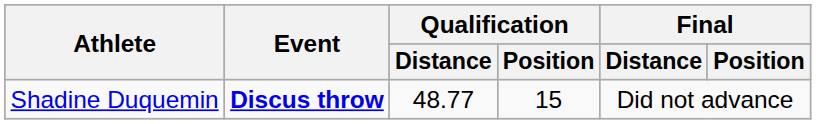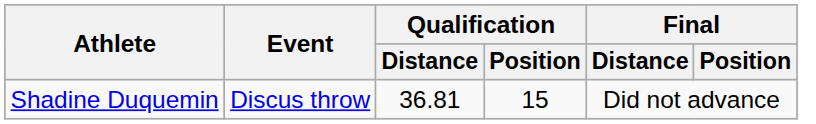 <table class=wikitable style="font-size:90%">
 <tr>
 <th rowspan="2">Athlete</th>
 <th rowspan="2">Event</th>
 <th colspan="2">Qualification</th>
 <th colspan="2">Final</th>
 </tr>
 <tr style="font-size:95%">
 <th>Distance</th>
 <th>Position</th>
 <th>Distance</th>
 <th>Position</th>
 </tr>
 <tr align=center>
 <td align=left><a href='#'>Shadine Duquemin</a></td>
-<td style="text-align:left;"><strong><a href='#'>Discus throw</a></strong></td>
-<td>48.77</td>
+<td style="text-align:left;"><a href='#'>Discus throw</a></td>
+<td>36.81</td>
 <td>15</td>
 <td colspan=2>Did not advance</td>
 </tr>
 </table>
